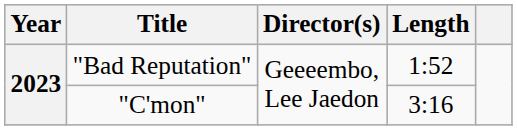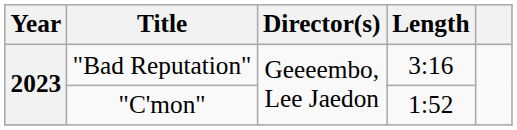 <table class="wikitable plainrowheaders" style="text-align:center">
 <tr>
 <th scope="col">Year</th>
 <th scope="col">Title</th>
 <th scope="col">Director(s)</th>
 <th scope="col">Length</th>
 <th scope="col" style="width:1em"></th>
 </tr>
 <tr>
 <th scope="row" rowspan="2">2023</th>
 <td>"Bad Reputation"</td>
 <td rowspan="2">Geeeembo,<br>Lee Jaedon</td>
-<td>1:52</td>
+<td>3:16</td>
 <td rowspan="2"></td>
 </tr>
 <tr>
 <td>"C'mon"</td>
-<td>3:16</td>
+<td>1:52</td>
 </tr>
 </table>
